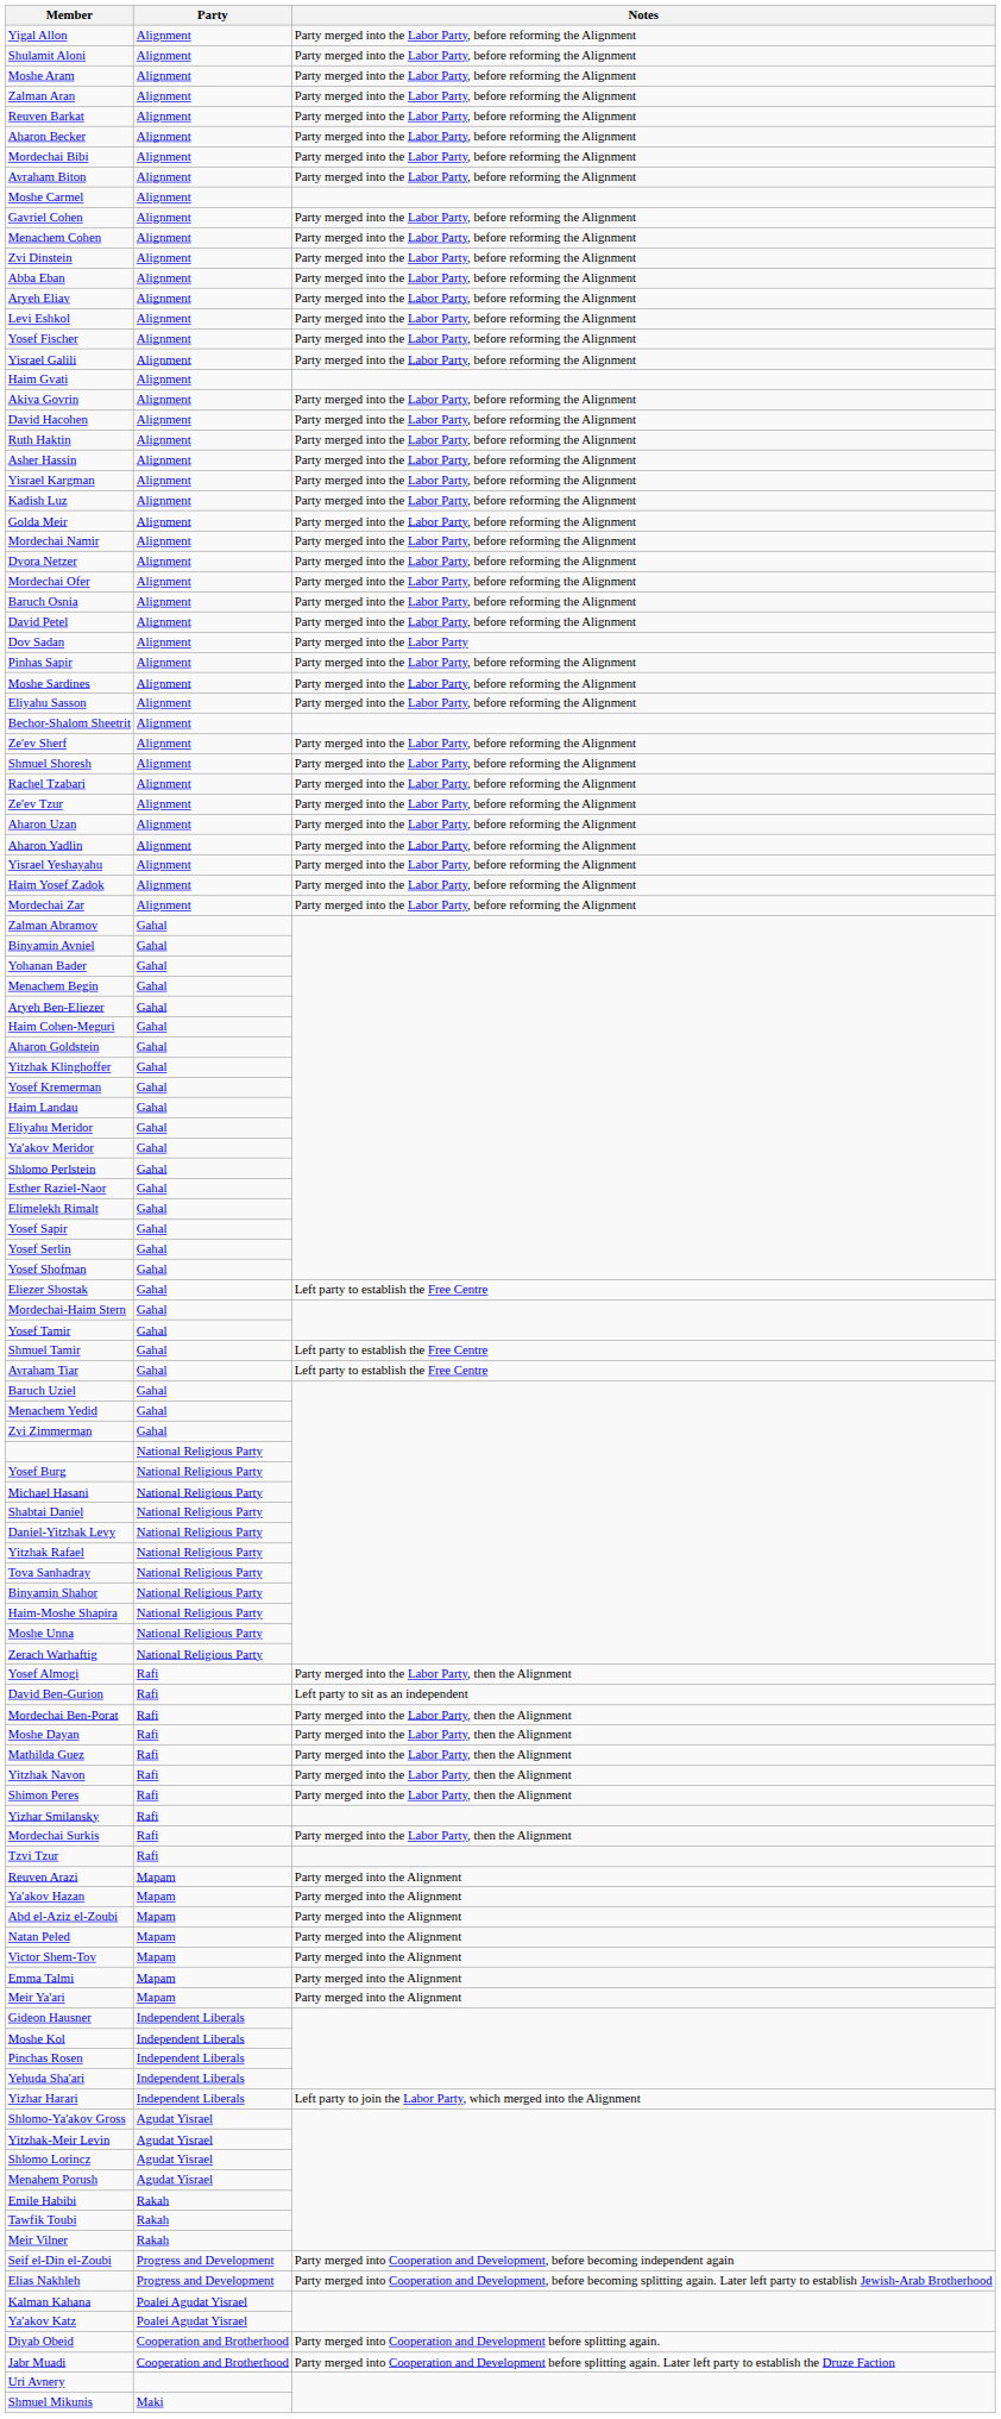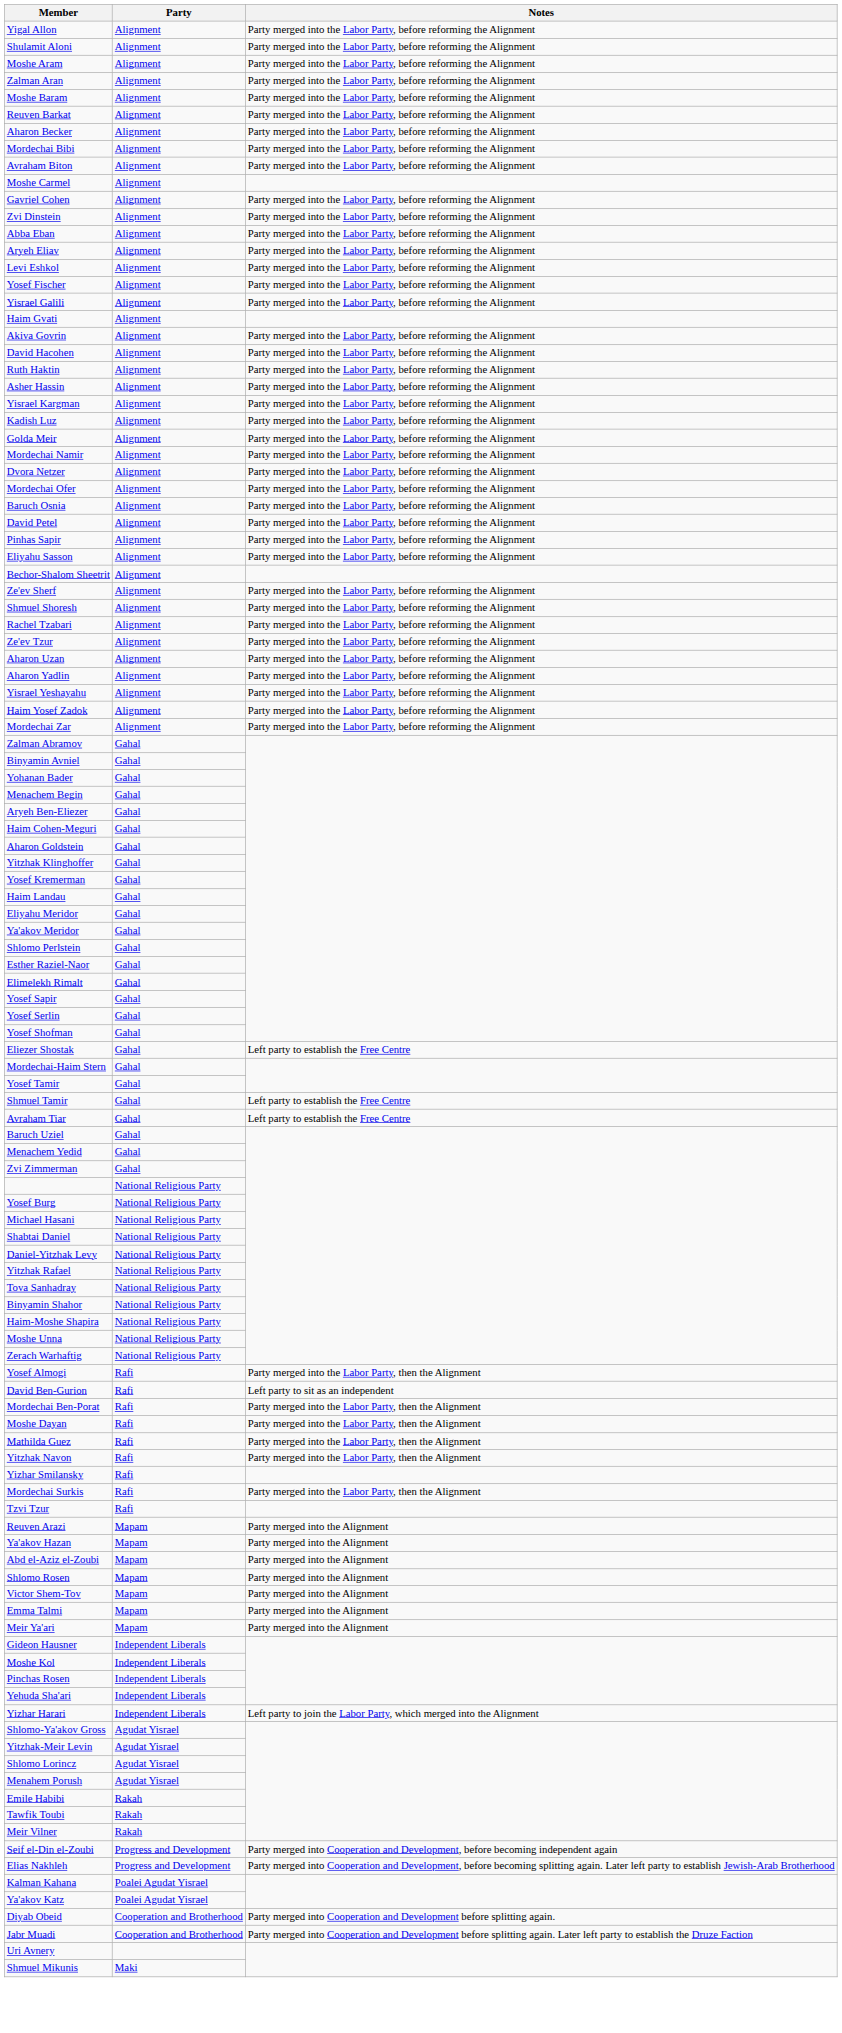 <table class="sort wikitable sortable" style="text-align:left">
 <tr>
 <th>Member</th>
 <th>Party</th>
 <th>Notes</th>
 </tr>
 <tr>
 <td><a href='#'>Yigal Allon</a></td>
 <td><a href='#'>Alignment</a></td>
 <td>Party merged into the <a href='#'>Labor Party</a>, before reforming the Alignment</td>
 </tr>
 <tr>
 <td><a href='#'>Shulamit Aloni</a></td>
 <td><a href='#'>Alignment</a></td>
 <td>Party merged into the <a href='#'>Labor Party</a>, before reforming the Alignment</td>
 </tr>
 <tr>
 <td><a href='#'>Moshe Aram</a></td>
 <td><a href='#'>Alignment</a></td>
 <td>Party merged into the <a href='#'>Labor Party</a>, before reforming the Alignment</td>
 </tr>
 <tr>
 <td><a href='#'>Zalman Aran</a></td>
+<td><a href='#'>Alignment</a></td>
+<td>Party merged into the <a href='#'>Labor Party</a>, before reforming the Alignment</td>
+</tr>
+<tr>
+<td><a href='#'>Moshe Baram</a></td>
 <td><a href='#'>Alignment</a></td>
 <td>Party merged into the <a href='#'>Labor Party</a>, before reforming the Alignment</td>
 </tr>
 <tr>
 <td><a href='#'>Reuven Barkat</a></td>
 <td><a href='#'>Alignment</a></td>
 <td>Party merged into the <a href='#'>Labor Party</a>, before reforming the Alignment</td>
 </tr>
 <tr>
 <td><a href='#'>Aharon Becker</a></td>
 <td><a href='#'>Alignment</a></td>
 <td>Party merged into the <a href='#'>Labor Party</a>, before reforming the Alignment</td>
 </tr>
 <tr>
 <td><a href='#'>Mordechai Bibi</a></td>
 <td><a href='#'>Alignment</a></td>
 <td>Party merged into the <a href='#'>Labor Party</a>, before reforming the Alignment</td>
 </tr>
 <tr>
 <td><a href='#'>Avraham Biton</a></td>
 <td><a href='#'>Alignment</a></td>
 <td>Party merged into the <a href='#'>Labor Party</a>, before reforming the Alignment</td>
 </tr>
 <tr>
 <td><a href='#'>Moshe Carmel</a></td>
 <td><a href='#'>Alignment</a></td>
 </tr>
 <tr>
 <td><a href='#'>Gavriel Cohen</a></td>
-<td><a href='#'>Alignment</a></td>
-<td>Party merged into the <a href='#'>Labor Party</a>, before reforming the Alignment</td>
-</tr>
-<tr>
-<td><a href='#'>Menachem Cohen</a></td>
 <td><a href='#'>Alignment</a></td>
 <td>Party merged into the <a href='#'>Labor Party</a>, before reforming the Alignment</td>
 </tr>
 <tr>
 <td><a href='#'>Zvi Dinstein</a></td>
 <td><a href='#'>Alignment</a></td>
 <td>Party merged into the <a href='#'>Labor Party</a>, before reforming the Alignment</td>
 </tr>
 <tr>
 <td><a href='#'>Abba Eban</a></td>
 <td><a href='#'>Alignment</a></td>
 <td>Party merged into the <a href='#'>Labor Party</a>, before reforming the Alignment</td>
 </tr>
 <tr>
 <td><a href='#'>Aryeh Eliav</a></td>
 <td><a href='#'>Alignment</a></td>
 <td>Party merged into the <a href='#'>Labor Party</a>, before reforming the Alignment</td>
 </tr>
 <tr>
 <td><a href='#'>Levi Eshkol</a></td>
 <td><a href='#'>Alignment</a></td>
 <td>Party merged into the <a href='#'>Labor Party</a>, before reforming the Alignment</td>
 </tr>
 <tr>
 <td><a href='#'>Yosef Fischer</a></td>
 <td><a href='#'>Alignment</a></td>
 <td>Party merged into the <a href='#'>Labor Party</a>, before reforming the Alignment</td>
 </tr>
 <tr>
 <td><a href='#'>Yisrael Galili</a></td>
 <td><a href='#'>Alignment</a></td>
 <td>Party merged into the <a href='#'>Labor Party</a>, before reforming the Alignment</td>
 </tr>
 <tr>
 <td><a href='#'>Haim Gvati</a></td>
 <td><a href='#'>Alignment</a></td>
 </tr>
 <tr>
 <td><a href='#'>Akiva Govrin</a></td>
 <td><a href='#'>Alignment</a></td>
 <td>Party merged into the <a href='#'>Labor Party</a>, before reforming the Alignment</td>
 </tr>
 <tr>
 <td><a href='#'>David Hacohen</a></td>
 <td><a href='#'>Alignment</a></td>
 <td>Party merged into the <a href='#'>Labor Party</a>, before reforming the Alignment</td>
 </tr>
 <tr>
 <td><a href='#'>Ruth Haktin</a></td>
 <td><a href='#'>Alignment</a></td>
 <td>Party merged into the <a href='#'>Labor Party</a>, before reforming the Alignment</td>
 </tr>
 <tr>
 <td><a href='#'>Asher Hassin</a></td>
 <td><a href='#'>Alignment</a></td>
 <td>Party merged into the <a href='#'>Labor Party</a>, before reforming the Alignment</td>
 </tr>
 <tr>
 <td><a href='#'>Yisrael Kargman</a></td>
 <td><a href='#'>Alignment</a></td>
 <td>Party merged into the <a href='#'>Labor Party</a>, before reforming the Alignment</td>
 </tr>
 <tr>
 <td><a href='#'>Kadish Luz</a></td>
 <td><a href='#'>Alignment</a></td>
 <td>Party merged into the <a href='#'>Labor Party</a>, before reforming the Alignment</td>
 </tr>
 <tr>
 <td><a href='#'>Golda Meir</a></td>
 <td><a href='#'>Alignment</a></td>
 <td>Party merged into the <a href='#'>Labor Party</a>, before reforming the Alignment</td>
 </tr>
 <tr>
 <td><a href='#'>Mordechai Namir</a></td>
 <td><a href='#'>Alignment</a></td>
 <td>Party merged into the <a href='#'>Labor Party</a>, before reforming the Alignment</td>
 </tr>
 <tr>
 <td><a href='#'>Dvora Netzer</a></td>
 <td><a href='#'>Alignment</a></td>
 <td>Party merged into the <a href='#'>Labor Party</a>, before reforming the Alignment</td>
 </tr>
 <tr>
 <td><a href='#'>Mordechai Ofer</a></td>
 <td><a href='#'>Alignment</a></td>
 <td>Party merged into the <a href='#'>Labor Party</a>, before reforming the Alignment</td>
 </tr>
 <tr>
 <td><a href='#'>Baruch Osnia</a></td>
 <td><a href='#'>Alignment</a></td>
 <td>Party merged into the <a href='#'>Labor Party</a>, before reforming the Alignment</td>
 </tr>
 <tr>
 <td><a href='#'>David Petel</a></td>
 <td><a href='#'>Alignment</a></td>
 <td>Party merged into the <a href='#'>Labor Party</a>, before reforming the Alignment</td>
 </tr>
 <tr>
-<td><a href='#'>Dov Sadan</a></td>
-<td><a href='#'>Alignment</a></td>
-<td>Party merged into the <a href='#'>Labor Party</a></td>
-</tr>
-<tr>
 <td><a href='#'>Pinhas Sapir</a></td>
-<td><a href='#'>Alignment</a></td>
-<td>Party merged into the <a href='#'>Labor Party</a>, before reforming the Alignment</td>
-</tr>
-<tr>
-<td><a href='#'>Moshe Sardines</a></td>
 <td><a href='#'>Alignment</a></td>
 <td>Party merged into the <a href='#'>Labor Party</a>, before reforming the Alignment</td>
 </tr>
 <tr>
 <td><a href='#'>Eliyahu Sasson</a></td>
 <td><a href='#'>Alignment</a></td>
 <td>Party merged into the <a href='#'>Labor Party</a>, before reforming the Alignment</td>
 </tr>
 <tr>
 <td><a href='#'>Bechor-Shalom Sheetrit</a></td>
 <td><a href='#'>Alignment</a></td>
 </tr>
 <tr>
 <td><a href='#'>Ze'ev Sherf</a></td>
 <td><a href='#'>Alignment</a></td>
 <td>Party merged into the <a href='#'>Labor Party</a>, before reforming the Alignment</td>
 </tr>
 <tr>
 <td><a href='#'>Shmuel Shoresh</a></td>
 <td><a href='#'>Alignment</a></td>
 <td>Party merged into the <a href='#'>Labor Party</a>, before reforming the Alignment</td>
 </tr>
 <tr>
 <td><a href='#'>Rachel Tzabari</a></td>
 <td><a href='#'>Alignment</a></td>
 <td>Party merged into the <a href='#'>Labor Party</a>, before reforming the Alignment</td>
 </tr>
 <tr>
 <td><a href='#'>Ze'ev Tzur</a></td>
 <td><a href='#'>Alignment</a></td>
 <td>Party merged into the <a href='#'>Labor Party</a>, before reforming the Alignment</td>
 </tr>
 <tr>
 <td><a href='#'>Aharon Uzan</a></td>
 <td><a href='#'>Alignment</a></td>
 <td>Party merged into the <a href='#'>Labor Party</a>, before reforming the Alignment</td>
 </tr>
 <tr>
 <td><a href='#'>Aharon Yadlin</a></td>
 <td><a href='#'>Alignment</a></td>
 <td>Party merged into the <a href='#'>Labor Party</a>, before reforming the Alignment</td>
 </tr>
 <tr>
 <td><a href='#'>Yisrael Yeshayahu</a></td>
 <td><a href='#'>Alignment</a></td>
 <td>Party merged into the <a href='#'>Labor Party</a>, before reforming the Alignment</td>
 </tr>
 <tr>
 <td><a href='#'>Haim Yosef Zadok</a></td>
 <td><a href='#'>Alignment</a></td>
 <td>Party merged into the <a href='#'>Labor Party</a>, before reforming the Alignment</td>
 </tr>
 <tr>
 <td><a href='#'>Mordechai Zar</a></td>
 <td><a href='#'>Alignment</a></td>
 <td>Party merged into the <a href='#'>Labor Party</a>, before reforming the Alignment</td>
 </tr>
 <tr>
 <td><a href='#'>Zalman Abramov</a></td>
 <td><a href='#'>Gahal</a></td>
 </tr>
 <tr>
 <td><a href='#'>Binyamin Avniel</a></td>
 <td><a href='#'>Gahal</a></td>
 </tr>
 <tr>
 <td><a href='#'>Yohanan Bader</a></td>
 <td><a href='#'>Gahal</a></td>
 </tr>
 <tr>
 <td><a href='#'>Menachem Begin</a></td>
 <td><a href='#'>Gahal</a></td>
 </tr>
 <tr>
 <td><a href='#'>Aryeh Ben-Eliezer</a></td>
 <td><a href='#'>Gahal</a></td>
 </tr>
 <tr>
 <td><a href='#'>Haim Cohen-Meguri</a></td>
 <td><a href='#'>Gahal</a></td>
 </tr>
 <tr>
 <td><a href='#'>Aharon Goldstein</a></td>
 <td><a href='#'>Gahal</a></td>
 </tr>
 <tr>
 <td><a href='#'>Yitzhak Klinghoffer</a></td>
 <td><a href='#'>Gahal</a></td>
 </tr>
 <tr>
 <td><a href='#'>Yosef Kremerman</a></td>
 <td><a href='#'>Gahal</a></td>
 </tr>
 <tr>
 <td><a href='#'>Haim Landau</a></td>
 <td><a href='#'>Gahal</a></td>
 </tr>
 <tr>
 <td><a href='#'>Eliyahu Meridor</a></td>
 <td><a href='#'>Gahal</a></td>
 </tr>
 <tr>
 <td><a href='#'>Ya'akov Meridor</a></td>
 <td><a href='#'>Gahal</a></td>
 </tr>
 <tr>
 <td><a href='#'>Shlomo Perlstein</a></td>
 <td><a href='#'>Gahal</a></td>
 </tr>
 <tr>
 <td><a href='#'>Esther Raziel-Naor</a></td>
 <td><a href='#'>Gahal</a></td>
 </tr>
 <tr>
 <td><a href='#'>Elimelekh Rimalt</a></td>
 <td><a href='#'>Gahal</a></td>
 </tr>
 <tr>
 <td><a href='#'>Yosef Sapir</a></td>
 <td><a href='#'>Gahal</a></td>
 </tr>
 <tr>
 <td><a href='#'>Yosef Serlin</a></td>
 <td><a href='#'>Gahal</a></td>
 </tr>
 <tr>
 <td><a href='#'>Yosef Shofman</a></td>
 <td><a href='#'>Gahal</a></td>
 </tr>
 <tr>
 <td><a href='#'>Eliezer Shostak</a></td>
 <td><a href='#'>Gahal</a></td>
 <td>Left party to establish the <a href='#'>Free Centre</a></td>
 </tr>
 <tr>
 <td><a href='#'>Mordechai-Haim Stern</a></td>
 <td><a href='#'>Gahal</a></td>
 </tr>
 <tr>
 <td><a href='#'>Yosef Tamir</a></td>
 <td><a href='#'>Gahal</a></td>
 </tr>
 <tr>
 <td><a href='#'>Shmuel Tamir</a></td>
 <td><a href='#'>Gahal</a></td>
 <td>Left party to establish the <a href='#'>Free Centre</a></td>
 </tr>
 <tr>
 <td><a href='#'>Avraham Tiar</a></td>
 <td><a href='#'>Gahal</a></td>
 <td>Left party to establish the <a href='#'>Free Centre</a></td>
 </tr>
 <tr>
 <td><a href='#'>Baruch Uziel</a></td>
 <td><a href='#'>Gahal</a></td>
 </tr>
 <tr>
 <td><a href='#'>Menachem Yedid</a></td>
 <td><a href='#'>Gahal</a></td>
 </tr>
 <tr>
 <td><a href='#'>Zvi Zimmerman</a></td>
 <td><a href='#'>Gahal</a></td>
 </tr>
 <tr>
 <td></td>
 <td><a href='#'>National Religious Party</a></td>
 </tr>
 <tr>
 <td><a href='#'>Yosef Burg</a></td>
 <td><a href='#'>National Religious Party</a></td>
 </tr>
 <tr>
 <td><a href='#'>Michael Hasani</a></td>
 <td><a href='#'>National Religious Party</a></td>
 </tr>
 <tr>
 <td><a href='#'>Shabtai Daniel</a></td>
 <td><a href='#'>National Religious Party</a></td>
 </tr>
 <tr>
 <td><a href='#'>Daniel-Yitzhak Levy</a></td>
 <td><a href='#'>National Religious Party</a></td>
 </tr>
 <tr>
 <td><a href='#'>Yitzhak Rafael</a></td>
 <td><a href='#'>National Religious Party</a></td>
 </tr>
 <tr>
 <td><a href='#'>Tova Sanhadray</a></td>
 <td><a href='#'>National Religious Party</a></td>
 </tr>
 <tr>
 <td><a href='#'>Binyamin Shahor</a></td>
 <td><a href='#'>National Religious Party</a></td>
 </tr>
 <tr>
 <td><a href='#'>Haim-Moshe Shapira</a></td>
 <td><a href='#'>National Religious Party</a></td>
 </tr>
 <tr>
 <td><a href='#'>Moshe Unna</a></td>
 <td><a href='#'>National Religious Party</a></td>
 </tr>
 <tr>
 <td><a href='#'>Zerach Warhaftig</a></td>
 <td><a href='#'>National Religious Party</a></td>
 </tr>
 <tr>
 <td><a href='#'>Yosef Almogi</a></td>
 <td><a href='#'>Rafi</a></td>
 <td>Party merged into the <a href='#'>Labor Party</a>, then the Alignment</td>
 </tr>
 <tr>
 <td><a href='#'>David Ben-Gurion</a></td>
 <td><a href='#'>Rafi</a></td>
 <td>Left party to sit as an independent</td>
 </tr>
 <tr>
 <td><a href='#'>Mordechai Ben-Porat</a></td>
 <td><a href='#'>Rafi</a></td>
 <td>Party merged into the <a href='#'>Labor Party</a>, then the Alignment</td>
 </tr>
 <tr>
 <td><a href='#'>Moshe Dayan</a></td>
 <td><a href='#'>Rafi</a></td>
 <td>Party merged into the <a href='#'>Labor Party</a>, then the Alignment</td>
 </tr>
 <tr>
 <td><a href='#'>Mathilda Guez</a></td>
 <td><a href='#'>Rafi</a></td>
 <td>Party merged into the <a href='#'>Labor Party</a>, then the Alignment</td>
 </tr>
 <tr>
 <td><a href='#'>Yitzhak Navon</a></td>
 <td><a href='#'>Rafi</a></td>
 <td>Party merged into the <a href='#'>Labor Party</a>, then the Alignment</td>
 </tr>
 <tr>
-<td><a href='#'>Shimon Peres</a></td>
-<td><a href='#'>Rafi</a></td>
-<td>Party merged into the <a href='#'>Labor Party</a>, then the Alignment</td>
-</tr>
-<tr>
 <td><a href='#'>Yizhar Smilansky</a></td>
 <td><a href='#'>Rafi</a></td>
 </tr>
 <tr>
 <td><a href='#'>Mordechai Surkis</a></td>
 <td><a href='#'>Rafi</a></td>
 <td>Party merged into the <a href='#'>Labor Party</a>, then the Alignment</td>
 </tr>
 <tr>
 <td><a href='#'>Tzvi Tzur</a></td>
 <td><a href='#'>Rafi</a></td>
 </tr>
 <tr>
 <td><a href='#'>Reuven Arazi</a></td>
 <td><a href='#'>Mapam</a></td>
 <td>Party merged into the Alignment</td>
 </tr>
 <tr>
 <td><a href='#'>Ya'akov Hazan</a></td>
 <td><a href='#'>Mapam</a></td>
 <td>Party merged into the Alignment</td>
 </tr>
 <tr>
 <td><a href='#'>Abd el-Aziz el-Zoubi</a></td>
 <td><a href='#'>Mapam</a></td>
 <td>Party merged into the Alignment</td>
 </tr>
 <tr>
-<td><a href='#'>Natan Peled</a></td>
+<td><a href='#'>Shlomo Rosen</a></td>
 <td><a href='#'>Mapam</a></td>
 <td>Party merged into the Alignment</td>
 </tr>
 <tr>
 <td><a href='#'>Victor Shem-Tov</a></td>
 <td><a href='#'>Mapam</a></td>
 <td>Party merged into the Alignment</td>
 </tr>
 <tr>
 <td><a href='#'>Emma Talmi</a></td>
 <td><a href='#'>Mapam</a></td>
 <td>Party merged into the Alignment</td>
 </tr>
 <tr>
 <td><a href='#'>Meir Ya'ari</a></td>
 <td><a href='#'>Mapam</a></td>
 <td>Party merged into the Alignment</td>
 </tr>
 <tr>
 <td><a href='#'>Gideon Hausner</a></td>
 <td><a href='#'>Independent Liberals</a></td>
 </tr>
 <tr>
 <td><a href='#'>Moshe Kol</a></td>
 <td><a href='#'>Independent Liberals</a></td>
 </tr>
 <tr>
 <td><a href='#'>Pinchas Rosen</a></td>
 <td><a href='#'>Independent Liberals</a></td>
 </tr>
 <tr>
 <td><a href='#'>Yehuda Sha'ari</a></td>
 <td><a href='#'>Independent Liberals</a></td>
 </tr>
 <tr>
 <td><a href='#'>Yizhar Harari</a></td>
 <td><a href='#'>Independent Liberals</a></td>
 <td>Left party to join the <a href='#'>Labor Party</a>, which merged into the Alignment</td>
 </tr>
 <tr>
 <td><a href='#'>Shlomo-Ya'akov Gross</a></td>
 <td><a href='#'>Agudat Yisrael</a></td>
 </tr>
 <tr>
 <td><a href='#'>Yitzhak-Meir Levin</a></td>
 <td><a href='#'>Agudat Yisrael</a></td>
 </tr>
 <tr>
 <td><a href='#'>Shlomo Lorincz</a></td>
 <td><a href='#'>Agudat Yisrael</a></td>
 </tr>
 <tr>
 <td><a href='#'>Menahem Porush</a></td>
 <td><a href='#'>Agudat Yisrael</a></td>
 </tr>
 <tr>
 <td><a href='#'>Emile Habibi</a></td>
 <td><a href='#'>Rakah</a></td>
 </tr>
 <tr>
 <td><a href='#'>Tawfik Toubi</a></td>
 <td><a href='#'>Rakah</a></td>
 </tr>
 <tr>
 <td><a href='#'>Meir Vilner</a></td>
 <td><a href='#'>Rakah</a></td>
 </tr>
 <tr>
 <td><a href='#'>Seif el-Din el-Zoubi</a></td>
 <td><a href='#'>Progress and Development</a></td>
 <td>Party merged into <a href='#'>Cooperation and Development</a>, before becoming independent again</td>
 </tr>
 <tr>
 <td><a href='#'>Elias Nakhleh</a></td>
 <td><a href='#'>Progress and Development</a></td>
 <td>Party merged into <a href='#'>Cooperation and Development</a>, before becoming splitting again. Later left party to establish <a href='#'>Jewish-Arab Brotherhood</a></td>
 </tr>
 <tr>
 <td><a href='#'>Kalman Kahana</a></td>
 <td><a href='#'>Poalei Agudat Yisrael</a></td>
 </tr>
 <tr>
 <td><a href='#'>Ya'akov Katz</a></td>
 <td><a href='#'>Poalei Agudat Yisrael</a></td>
 </tr>
 <tr>
 <td><a href='#'>Diyab Obeid</a></td>
 <td><a href='#'>Cooperation and Brotherhood</a></td>
 <td>Party merged into <a href='#'>Cooperation and Development</a> before splitting again.</td>
 </tr>
 <tr>
 <td><a href='#'>Jabr Muadi</a></td>
 <td><a href='#'>Cooperation and Brotherhood</a></td>
 <td>Party merged into <a href='#'>Cooperation and Development</a> before splitting again. Later left party to establish the <a href='#'>Druze Faction</a></td>
 </tr>
 <tr>
 <td><a href='#'>Uri Avnery</a></td>
 <td></td>
 </tr>
 <tr>
 <td><a href='#'>Shmuel Mikunis</a></td>
 <td><a href='#'>Maki</a></td>
 </tr>
 </table>
